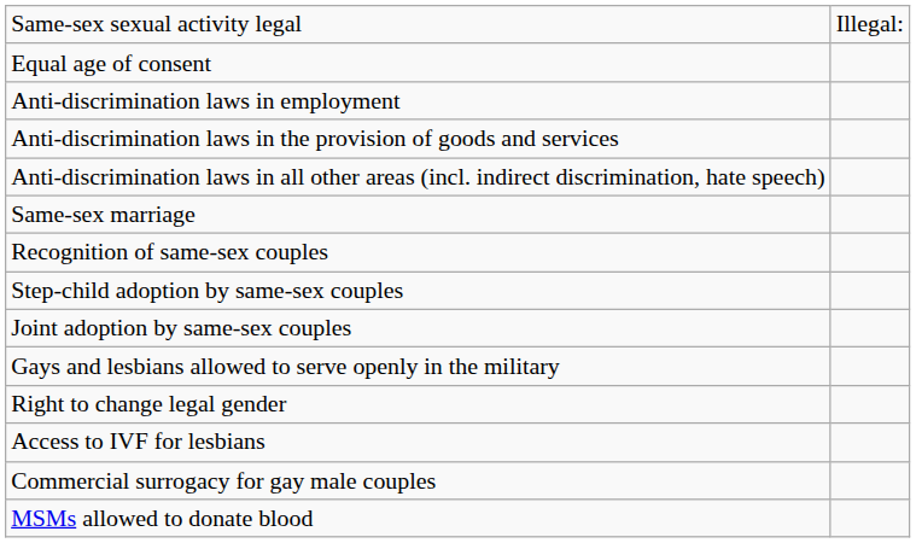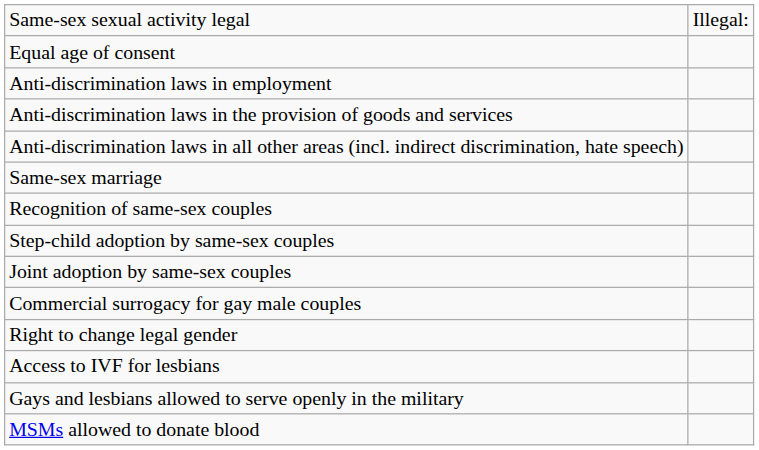 <table class="wikitable">
 <tr>
 <td>Same-sex sexual activity legal</td>
 <td>Illegal:<br></td>
 </tr>
 <tr>
 <td>Equal age of consent</td>
 <td></td>
 </tr>
 <tr>
 <td>Anti-discrimination laws in employment</td>
 <td></td>
 </tr>
 <tr>
 <td>Anti-discrimination laws in the provision of goods and services</td>
 <td></td>
 </tr>
 <tr>
 <td>Anti-discrimination laws in all other areas (incl. indirect discrimination, hate speech)</td>
 <td></td>
 </tr>
 <tr>
 <td>Same-sex marriage</td>
 <td></td>
 </tr>
 <tr>
 <td>Recognition of same-sex couples</td>
 <td></td>
 </tr>
 <tr>
 <td>Step-child adoption by same-sex couples</td>
 <td></td>
 </tr>
 <tr>
 <td>Joint adoption by same-sex couples</td>
 <td></td>
 </tr>
 <tr>
-<td>Gays and lesbians allowed to serve openly in the military</td>
+<td>Commercial surrogacy for gay male couples</td>
 <td></td>
 </tr>
 <tr>
 <td>Right to change legal gender</td>
 <td></td>
 </tr>
 <tr>
 <td>Access to IVF for lesbians</td>
 <td></td>
 </tr>
 <tr>
-<td>Commercial surrogacy for gay male couples</td>
+<td>Gays and lesbians allowed to serve openly in the military</td>
 <td></td>
 </tr>
 <tr>
 <td><a href='#'>MSMs</a> allowed to donate blood</td>
 <td></td>
 </tr>
 </table>
